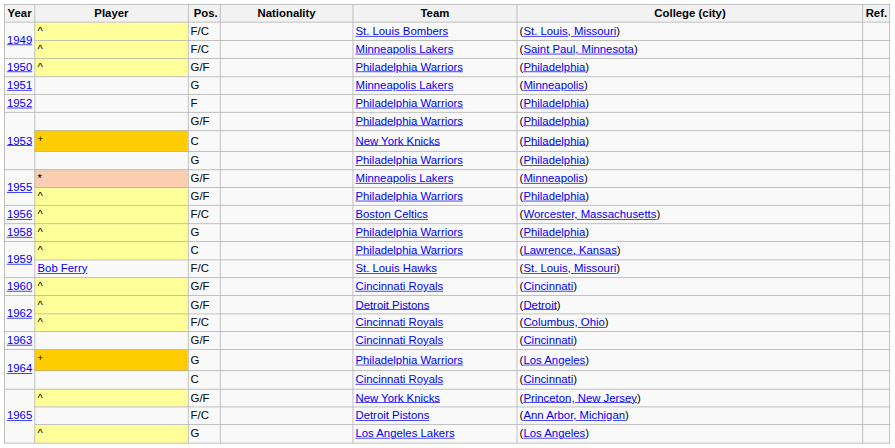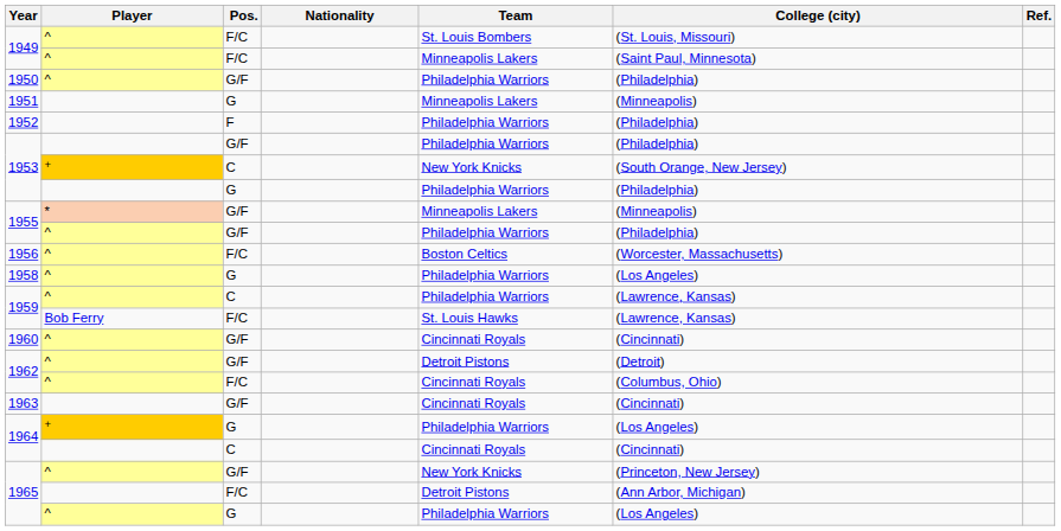 <table class="wikitable sortable">
 <tr>
 <th width="1%">Year</th>
 <th width="19%">Player</th>
 <th width="1%"> Pos.</th>
 <th width="16%">Nationality</th>
 <th width="20%">Team</th>
 <th width="45%">College (city)</th>
 <th class="unsortable" width="1%">Ref.</th>
 </tr>
 <tr>
 <td align=center rowspan=2><a href='#'>1949</a></td>
 <td bgcolor="#FFFF99">^</td>
 <td>F/C</td>
 <td></td>
 <td><a href='#'>St. Louis Bombers</a></td>
 <td> (<a href='#'>St. Louis, Missouri</a>)</td>
 <td align=center></td>
 </tr>
 <tr>
 <td bgcolor="#FFFF99">^</td>
 <td>F/C</td>
 <td></td>
 <td><a href='#'>Minneapolis Lakers</a></td>
 <td> (<a href='#'>Saint Paul, Minnesota</a>)</td>
 <td align=center></td>
 </tr>
 <tr>
 <td align=center><a href='#'>1950</a></td>
 <td bgcolor="#FFFF99">^</td>
 <td>G/F</td>
 <td></td>
 <td><a href='#'>Philadelphia Warriors</a></td>
 <td> (<a href='#'>Philadelphia</a>)</td>
 <td align=center></td>
 </tr>
 <tr>
 <td align=center><a href='#'>1951</a></td>
 <td></td>
 <td>G</td>
 <td></td>
 <td><a href='#'>Minneapolis Lakers</a></td>
 <td> (<a href='#'>Minneapolis</a>)</td>
 <td align=center></td>
 </tr>
 <tr>
 <td align=center><a href='#'>1952</a></td>
 <td></td>
 <td>F</td>
 <td></td>
 <td><a href='#'>Philadelphia Warriors</a></td>
 <td> (<a href='#'>Philadelphia</a>)</td>
 <td align=center></td>
 </tr>
 <tr>
 <td align=center rowspan=3><a href='#'>1953</a></td>
 <td></td>
 <td>G/F</td>
 <td></td>
 <td><a href='#'>Philadelphia Warriors</a></td>
 <td> (<a href='#'>Philadelphia</a>)</td>
 <td align=center></td>
 </tr>
 <tr>
 <td bgcolor="#FFCC00"><sup>+</sup></td>
 <td>C</td>
 <td></td>
 <td><a href='#'>New York Knicks</a></td>
-<td> (<a href='#'>Philadelphia</a>)</td>
+<td> (<a href='#'>South Orange, New Jersey</a>)</td>
 <td align=center></td>
 </tr>
 <tr>
 <td></td>
 <td>G</td>
 <td></td>
 <td><a href='#'>Philadelphia Warriors</a></td>
 <td> (<a href='#'>Philadelphia</a>)</td>
 <td align=center></td>
 </tr>
 <tr>
 <td align=center rowspan=2><a href='#'>1955</a></td>
 <td bgcolor="#FBCEB1">*</td>
 <td>G/F</td>
 <td></td>
 <td><a href='#'>Minneapolis Lakers</a></td>
 <td> (<a href='#'>Minneapolis</a>)</td>
 <td align=center></td>
 </tr>
 <tr>
 <td bgcolor="#FFFF99">^</td>
 <td>G/F</td>
 <td></td>
 <td><a href='#'>Philadelphia Warriors</a></td>
 <td> (<a href='#'>Philadelphia</a>)</td>
 <td align=center></td>
 </tr>
 <tr>
 <td align=center><a href='#'>1956</a></td>
 <td bgcolor="#FFFF99">^</td>
 <td>F/C</td>
 <td></td>
 <td><a href='#'>Boston Celtics</a></td>
 <td> (<a href='#'>Worcester, Massachusetts</a>)</td>
 <td align=center></td>
 </tr>
 <tr>
 <td align=center><a href='#'>1958</a></td>
 <td bgcolor="#FFFF99">^</td>
 <td>G</td>
 <td></td>
 <td><a href='#'>Philadelphia Warriors</a></td>
-<td> (<a href='#'>Philadelphia</a>)</td>
+<td> (<a href='#'>Los Angeles</a>)</td>
 <td align=center></td>
 </tr>
 <tr>
 <td align=center rowspan=2><a href='#'>1959</a></td>
 <td bgcolor="#FFFF99">^</td>
 <td>C</td>
 <td></td>
 <td><a href='#'>Philadelphia Warriors</a></td>
 <td> (<a href='#'>Lawrence, Kansas</a>)</td>
 <td align=center></td>
 </tr>
 <tr>
 <td><a href='#'>Bob Ferry</a></td>
 <td>F/C</td>
 <td></td>
 <td><a href='#'>St. Louis Hawks</a></td>
-<td> (<a href='#'>St. Louis, Missouri</a>)</td>
+<td> (<a href='#'>Lawrence, Kansas</a>)</td>
 <td align=center></td>
 </tr>
 <tr>
 <td align=center><a href='#'>1960</a></td>
 <td bgcolor="#FFFF99">^</td>
 <td>G/F</td>
 <td></td>
 <td><a href='#'>Cincinnati Royals</a></td>
 <td> (<a href='#'>Cincinnati</a>)</td>
 <td align=center></td>
 </tr>
 <tr>
 <td align=center rowspan=2><a href='#'>1962</a></td>
 <td bgcolor="#FFFF99">^</td>
 <td>G/F</td>
 <td></td>
 <td><a href='#'>Detroit Pistons</a></td>
 <td> (<a href='#'>Detroit</a>)</td>
 <td align=center></td>
 </tr>
 <tr>
 <td bgcolor="#FFFF99">^</td>
 <td>F/C</td>
 <td></td>
 <td><a href='#'>Cincinnati Royals</a></td>
 <td> (<a href='#'>Columbus, Ohio</a>)</td>
 <td align=center></td>
 </tr>
 <tr>
 <td align=center><a href='#'>1963</a></td>
 <td></td>
 <td>G/F</td>
 <td></td>
 <td><a href='#'>Cincinnati Royals</a></td>
 <td> (<a href='#'>Cincinnati</a>)</td>
 <td align=center></td>
 </tr>
 <tr>
 <td align=center rowspan=2><a href='#'>1964</a></td>
 <td bgcolor="#FFCC00"><sup>+</sup></td>
 <td>G</td>
 <td></td>
 <td><a href='#'>Philadelphia Warriors</a></td>
 <td> (<a href='#'>Los Angeles</a>)</td>
 <td align=center></td>
 </tr>
 <tr>
 <td></td>
 <td>C</td>
 <td></td>
 <td><a href='#'>Cincinnati Royals</a></td>
 <td> (<a href='#'>Cincinnati</a>)</td>
 <td align=center></td>
 </tr>
 <tr>
 <td align=center rowspan=3><a href='#'>1965</a></td>
 <td bgcolor="#FFFF99">^</td>
 <td>G/F</td>
 <td></td>
 <td><a href='#'>New York Knicks</a></td>
 <td> (<a href='#'>Princeton, New Jersey</a>)</td>
 <td align=center></td>
 </tr>
 <tr>
 <td></td>
 <td>F/C</td>
 <td></td>
 <td><a href='#'>Detroit Pistons</a></td>
 <td> (<a href='#'>Ann Arbor, Michigan</a>)</td>
 <td align=center></td>
 </tr>
 <tr>
 <td bgcolor="#FFFF99">^</td>
 <td>G</td>
 <td></td>
-<td><a href='#'>Los Angeles Lakers</a></td>
+<td><a href='#'>Philadelphia Warriors</a></td>
 <td> (<a href='#'>Los Angeles</a>)</td>
 <td align=center></td>
 </tr>
 </table>
